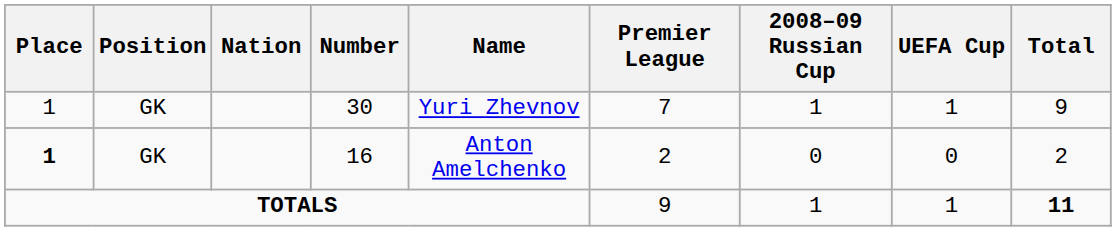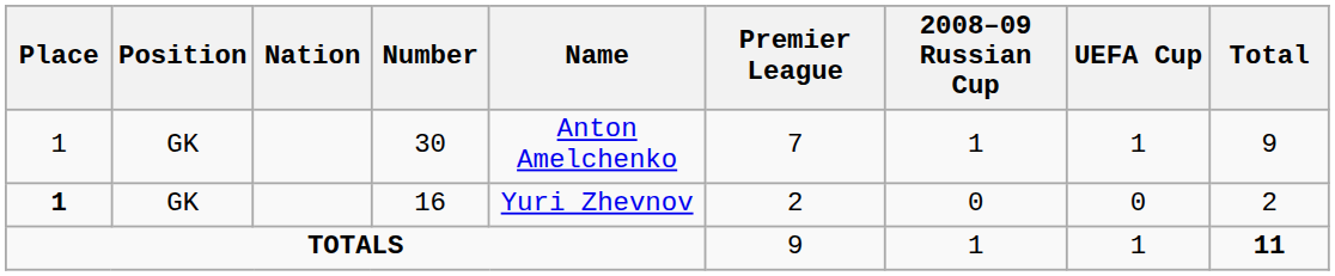 <table class="wikitable" style="font-size: 95%; text-align: center;">
 <tr>
 <th width=60>Place</th>
 <th width=60>Position</th>
 <th width=60>Nation</th>
 <th width=60>Number</th>
 <th width=150>Name</th>
 <th width=150>Premier League</th>
 <th width=150>2008–09 Russian Cup</th>
 <th width=150>UEFA Cup</th>
 <th width=80>Total</th>
 </tr>
 <tr>
 <td>1</td>
 <td>GK</td>
 <td></td>
 <td>30</td>
-<td><a href='#'>Yuri Zhevnov</a></td>
+<td><a href='#'>Anton Amelchenko</a></td>
 <td>7</td>
 <td>1</td>
 <td>1</td>
 <td>9</td>
 </tr>
 <tr>
 <td><strong>1</strong></td>
 <td>GK</td>
 <td></td>
 <td>16</td>
-<td><a href='#'>Anton Amelchenko</a></td>
+<td><a href='#'>Yuri Zhevnov</a></td>
 <td>2</td>
 <td>0</td>
 <td>0</td>
 <td>2</td>
 </tr>
 <tr>
 <td colspan="5"><strong>TOTALS</strong></td>
 <td>9</td>
 <td>1</td>
 <td>1</td>
 <td><strong>11</strong></td>
 </tr>
 </table>
